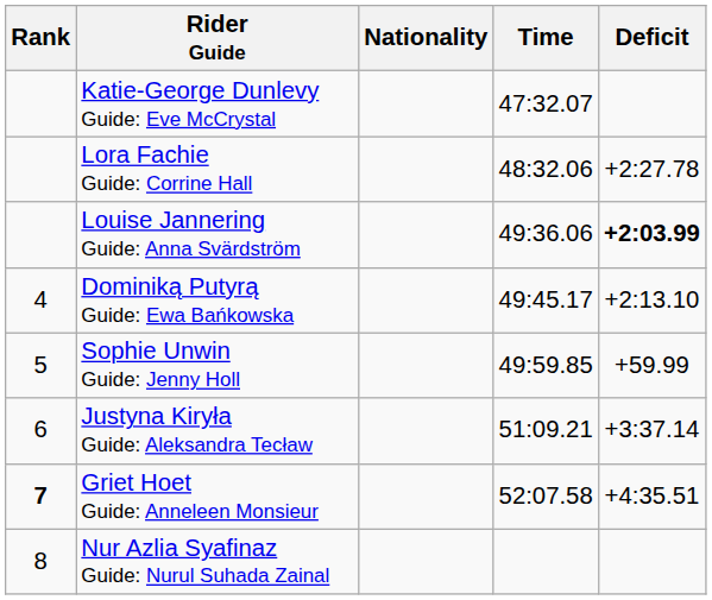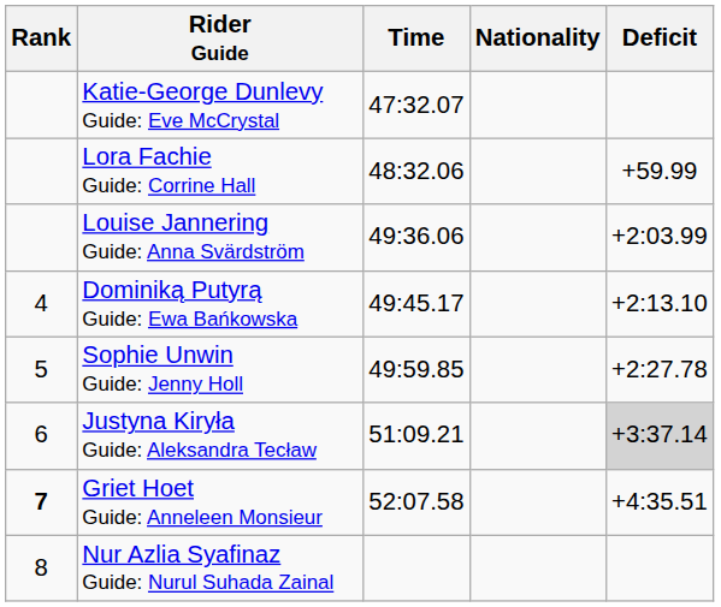 <table class="wikitable sortable" style="text-align:center">
 <tr>
 <th width=20>Rank</th>
 <th width=180>Rider <br><small>Guide</small></th>
+<th>Time</th>
 <th>Nationality</th>
-<th>Time</th>
 <th>Deficit</th>
 </tr>
 <tr>
 <td></td>
 <td align=left><a href='#'>Katie-George Dunlevy</a><br><small>Guide: <a href='#'>Eve McCrystal</a></small></td>
+<td>47:32.07</td>
 <td align=left></td>
-<td>47:32.07</td>
 <td></td>
 </tr>
 <tr>
 <td></td>
 <td align=left><a href='#'>Lora Fachie</a><br><small>Guide: <a href='#'>Corrine Hall</a></small></td>
+<td>48:32.06</td>
 <td align=left></td>
-<td>48:32.06</td>
-<td>+2:27.78</td>
+<td>+59.99</td>
 </tr>
 <tr>
 <td></td>
 <td align=left><a href='#'>Louise Jannering</a><br><small>Guide: <a href='#'>Anna Svärdström</a></small></td>
+<td>49:36.06</td>
 <td align=left></td>
-<td>49:36.06</td>
-<td><strong>+2:03.99</strong></td>
+<td>+2:03.99</td>
 </tr>
 <tr>
 <td>4</td>
 <td align=left><a href='#'>Dominiką Putyrą</a><br><small>Guide: <a href='#'>Ewa Bańkowska</a></small></td>
+<td>49:45.17</td>
 <td align=left></td>
-<td>49:45.17</td>
 <td>+2:13.10</td>
 </tr>
 <tr>
 <td>5</td>
 <td align=left><a href='#'>Sophie Unwin</a><br><small>Guide: <a href='#'>Jenny Holl</a></small></td>
+<td>49:59.85</td>
 <td align=left></td>
-<td>49:59.85</td>
-<td>+59.99</td>
+<td>+2:27.78</td>
 </tr>
 <tr>
 <td>6</td>
 <td align=left><a href='#'>Justyna Kiryła</a><br><small>Guide: <a href='#'>Aleksandra Tecław</a></small></td>
+<td>51:09.21</td>
 <td align=left></td>
-<td>51:09.21</td>
-<td>+3:37.14</td>
+<td style="background: lightgrey;">+3:37.14</td>
 </tr>
 <tr>
 <td><strong>7</strong></td>
 <td align=left><a href='#'>Griet Hoet</a><br><small>Guide: <a href='#'>Anneleen Monsieur</a></small></td>
+<td>52:07.58</td>
 <td align=left></td>
-<td>52:07.58</td>
 <td>+4:35.51</td>
 </tr>
 <tr>
 <td>8</td>
 <td align=left><a href='#'>Nur Azlia Syafinaz</a><br><small>Guide: <a href='#'>Nurul Suhada Zainal</a></small></td>
+<td></td>
 <td align=left></td>
-<td></td>
 <td></td>
 </tr>
 </table>
